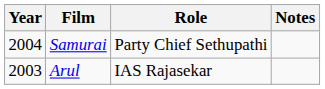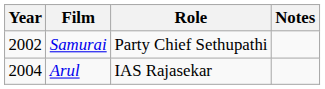 <table class="wikitable">
 <tr>
 <th>Year</th>
 <th>Film</th>
 <th>Role</th>
 <th>Notes</th>
 </tr>
 <tr>
-<td>2004</td>
+<td>2002</td>
 <td><em><a href='#'>Samurai</a></em></td>
 <td>Party Chief Sethupathi</td>
 <td></td>
 </tr>
 <tr>
-<td>2003</td>
+<td>2004</td>
 <td><em><a href='#'>Arul</a></em></td>
 <td>IAS Rajasekar</td>
 <td></td>
 </tr>
 </table>
